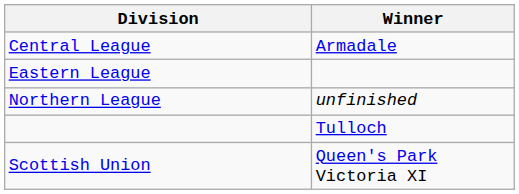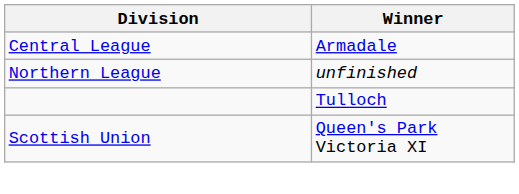 <table class="wikitable">
 <tr>
 <th width=230>Division</th>
 <th width=150>Winner</th>
 </tr>
 <tr>
 <td><a href='#'>Central League</a></td>
 <td><a href='#'>Armadale</a></td>
-</tr>
-<tr>
-<td><a href='#'>Eastern League</a></td>
-<td></td>
 </tr>
 <tr>
 <td><a href='#'>Northern League</a></td>
 <td><em>unfinished</em></td>
 </tr>
 <tr>
 <td></td>
 <td><a href='#'>Tulloch</a></td>
 </tr>
 <tr>
 <td><a href='#'>Scottish Union</a></td>
 <td><a href='#'>Queen's Park</a> Victoria XI</td>
 </tr>
 </table>
